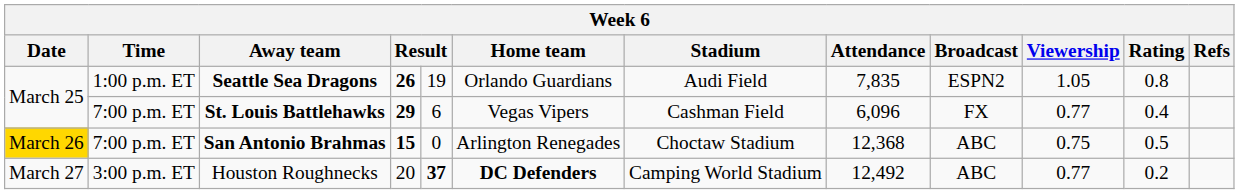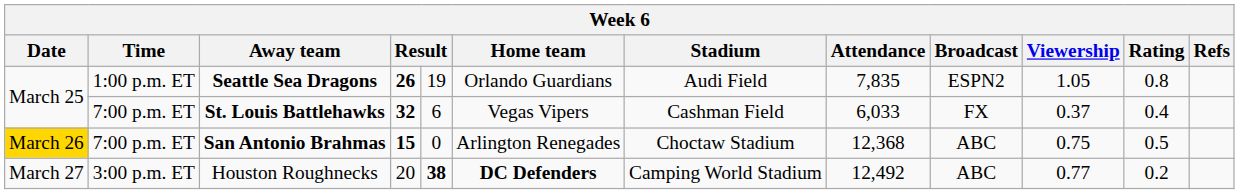 <table class="wikitable" style="text-align:center;">
 <tr>
 <th colspan="12">Week 6</th>
 </tr>
 <tr>
 <th>Date</th>
 <th>Time<br></th>
 <th>Away team</th>
 <th colspan="2">Result<br></th>
 <th>Home team</th>
 <th>Stadium</th>
 <th>Attendance</th>
 <th>Broadcast</th>
 <th><a href='#'>Viewership</a><br></th>
 <th>Rating<br></th>
 <th>Refs</th>
 </tr>
 <tr>
 <td rowspan=2>March 25</td>
 <td>1:00 p.m. ET</td>
 <td><strong>Seattle Sea Dragons</strong></td>
 <td><strong>26</strong></td>
 <td>19</td>
 <td>Orlando Guardians</td>
 <td>Audi Field</td>
 <td>7,835</td>
 <td>ESPN2</td>
 <td>1.05</td>
 <td>0.8</td>
 <td></td>
 </tr>
 <tr>
 <td>7:00 p.m. ET</td>
 <td><strong>St. Louis Battlehawks</strong></td>
-<td><strong>29</strong></td>
+<td><strong>32</strong></td>
 <td>6</td>
 <td>Vegas Vipers</td>
 <td>Cashman Field</td>
-<td>6,096</td>
+<td>6,033</td>
 <td>FX</td>
-<td>0.77</td>
+<td>0.37</td>
 <td>0.4</td>
 <td></td>
 </tr>
 <tr>
 <td style="background: gold;">March 26</td>
 <td>7:00 p.m. ET</td>
 <td><strong>San Antonio Brahmas</strong></td>
 <td><strong>15</strong></td>
 <td>0</td>
 <td>Arlington Renegades</td>
 <td>Choctaw Stadium</td>
 <td>12,368</td>
 <td>ABC</td>
 <td>0.75</td>
 <td>0.5</td>
 <td></td>
 </tr>
 <tr>
 <td>March 27</td>
 <td>3:00 p.m. ET</td>
 <td>Houston Roughnecks</td>
 <td>20</td>
-<td><strong>37</strong></td>
+<td><strong>38</strong></td>
 <td><strong>DC Defenders</strong></td>
 <td>Camping World Stadium</td>
 <td>12,492</td>
 <td>ABC</td>
 <td>0.77</td>
 <td>0.2</td>
 <td></td>
 </tr>
 </table>
